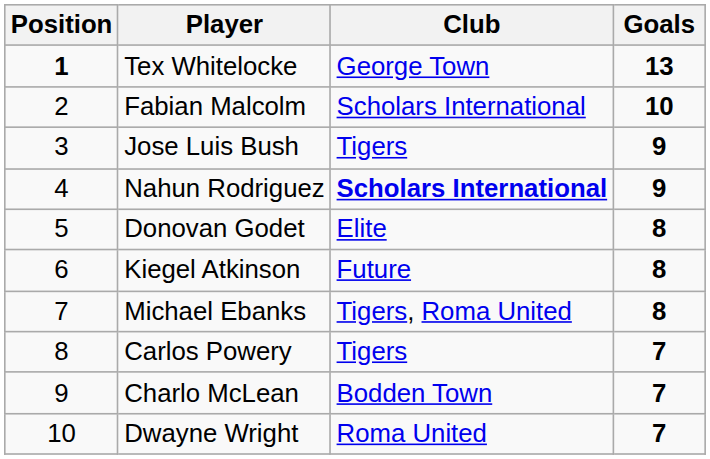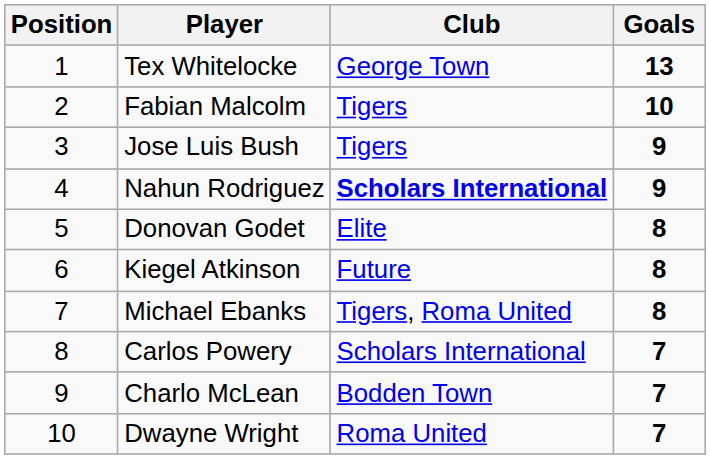 <table class="wikitable">
 <tr>
 <th width="50px">Position</th>
 <th width=>Player</th>
 <th width=>Club</th>
 <th width="50px">Goals</th>
 </tr>
 <tr>
-<td align="center"><strong>1</strong></td>
+<td align="center">1</td>
 <td> Tex Whitelocke</td>
 <td><a href='#'>George Town</a></td>
 <td align="center"><strong>13</strong></td>
 </tr>
 <tr>
 <td align="center">2</td>
 <td> Fabian Malcolm</td>
-<td><a href='#'>Scholars International</a></td>
+<td><a href='#'>Tigers</a></td>
 <td align="center"><strong>10</strong></td>
 </tr>
 <tr>
 <td align="center">3</td>
 <td> Jose Luis Bush</td>
 <td><a href='#'>Tigers</a></td>
 <td align="center"><strong>9</strong></td>
 </tr>
 <tr>
 <td align="center">4</td>
 <td> Nahun Rodriguez</td>
 <td><strong><a href='#'>Scholars International</a></strong></td>
 <td align="center"><strong>9</strong></td>
 </tr>
 <tr>
 <td align="center">5</td>
 <td> Donovan Godet</td>
 <td><a href='#'>Elite</a></td>
 <td align="center"><strong>8</strong></td>
 </tr>
 <tr>
 <td align="center">6</td>
 <td> Kiegel Atkinson</td>
 <td><a href='#'>Future</a></td>
 <td align="center"><strong>8</strong></td>
 </tr>
 <tr>
 <td align="center">7</td>
 <td> Michael Ebanks</td>
 <td><a href='#'>Tigers</a>, <a href='#'>Roma United</a></td>
 <td align="center"><strong>8</strong></td>
 </tr>
 <tr>
 <td align="center">8</td>
 <td> Carlos Powery</td>
-<td><a href='#'>Tigers</a></td>
+<td><a href='#'>Scholars International</a></td>
 <td align="center"><strong>7</strong></td>
 </tr>
 <tr>
 <td align="center">9</td>
 <td> Charlo McLean</td>
 <td><a href='#'>Bodden Town</a></td>
 <td align="center"><strong>7</strong></td>
 </tr>
 <tr>
 <td align="center">10</td>
 <td> Dwayne Wright</td>
 <td><a href='#'>Roma United</a></td>
 <td align="center"><strong>7</strong></td>
 </tr>
 </table>
